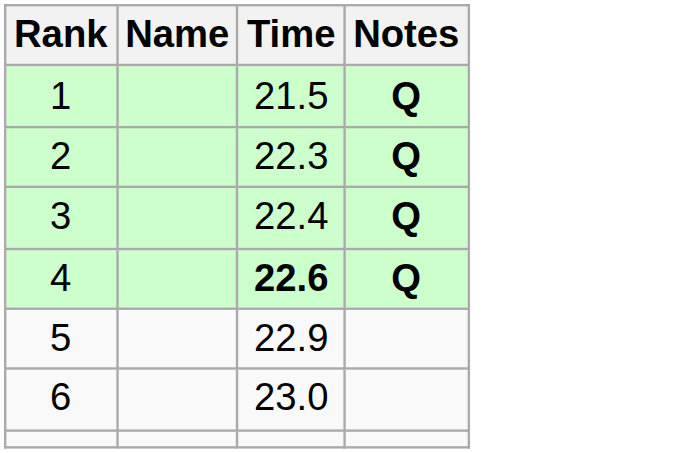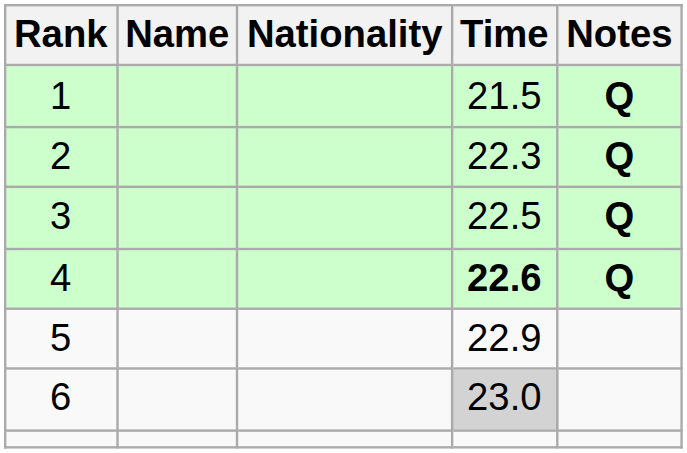 <table class="wikitable sortable" style="text-align:center">
 <tr>
 <th>Rank</th>
 <th>Name</th>
+<th>Nationality</th>
 <th>Time</th>
 <th>Notes</th>
 </tr>
 <tr bgcolor=ccffcc>
 <td>1</td>
+<td align=left></td>
 <td align=left></td>
 <td>21.5</td>
 <td><strong>Q</strong></td>
 </tr>
 <tr bgcolor=ccffcc>
 <td>2</td>
 <td align=left></td>
+<td align=left></td>
 <td>22.3</td>
 <td><strong>Q</strong></td>
 </tr>
 <tr bgcolor=ccffcc>
 <td>3</td>
 <td align=left></td>
-<td>22.4</td>
+<td align=left></td>
+<td>22.5</td>
 <td><strong>Q</strong></td>
 </tr>
 <tr bgcolor=ccffcc>
 <td>4</td>
+<td align=left></td>
 <td align=left></td>
 <td><strong>22.6</strong></td>
 <td><strong>Q</strong></td>
 </tr>
 <tr>
 <td>5</td>
 <td align=left></td>
+<td align=left></td>
 <td>22.9</td>
 <td></td>
 </tr>
 <tr>
 <td>6</td>
 <td align=left></td>
-<td>23.0</td>
+<td align=left></td>
+<td style="background: lightgrey;">23.0</td>
 <td></td>
 </tr>
 <tr>
 <td></td>
 <td align=left></td>
+<td align=left></td>
 <td></td>
 <td></td>
 </tr>
 </table>
